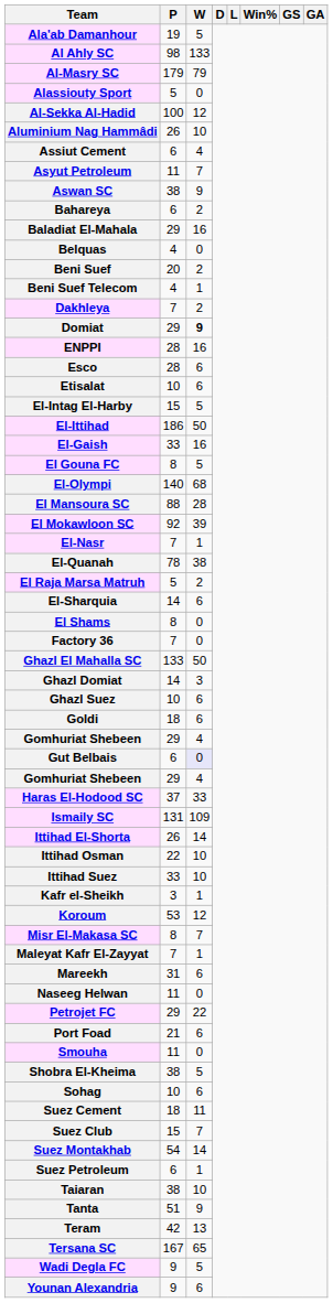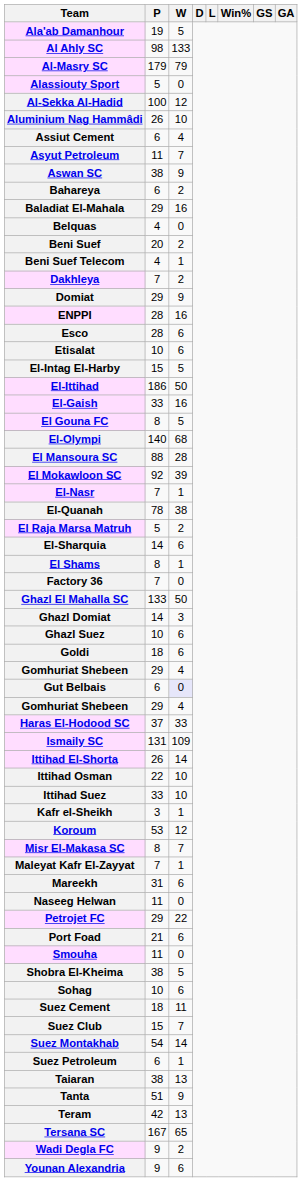 <table class="wikitable plainrowheaders sortable" style="text-align:center">
 <tr>
 <th scope="col">Team</th>
 <th scope="col">P</th>
 <th scope="col">W</th>
 <th scope="col">D</th>
 <th scope="col">L</th>
 <th scope="col">Win%</th>
 <th scope="col">GS</th>
 <th scope="col">GA</th>
 </tr>
 <tr>
 <th scope="row" style=background:#FFDDFF><a href='#'>Ala'ab Damanhour</a> <br></th>
 <td>19</td>
 <td>5</td>
 </tr>
 <tr>
 <th scope="row" style=background:#FFDDFF><a href='#'>Al Ahly SC</a> <br></th>
 <td>98</td>
 <td>133</td>
 </tr>
 <tr>
 <th scope="row" style=background:#FFDDFF><a href='#'>Al-Masry SC</a> <br></th>
 <td>179</td>
 <td>79</td>
 </tr>
 <tr>
 <th scope="row" style=background:#FFDDFF><a href='#'>Alassiouty Sport</a> <br></th>
 <td>5</td>
 <td>0</td>
 </tr>
 <tr>
 <th scope="row"><a href='#'>Al-Sekka Al-Hadid</a><br></th>
 <td>100</td>
 <td>12</td>
 </tr>
 <tr>
 <th scope="row"><a href='#'>Aluminium Nag Hammâdi</a><br></th>
 <td>26</td>
 <td>10</td>
 </tr>
 <tr>
 <th scope="row">Assiut Cement<br></th>
 <td>6</td>
 <td>4</td>
 </tr>
 <tr>
 <th scope="row"><a href='#'>Asyut Petroleum</a><br></th>
 <td>11</td>
 <td>7</td>
 </tr>
 <tr>
 <th scope="row"><a href='#'>Aswan SC</a><br></th>
 <td>38</td>
 <td>9</td>
 </tr>
 <tr>
 <th scope="row">Bahareya<br></th>
 <td>6</td>
 <td>2</td>
 </tr>
 <tr>
 <th scope="row">Baladiat El-Mahala<br></th>
 <td>29</td>
 <td>16</td>
 </tr>
 <tr>
 <th scope="row">Belquas<br></th>
 <td>4</td>
 <td>0</td>
 </tr>
 <tr>
 <th scope="row">Beni Suef<br></th>
 <td>20</td>
 <td>2</td>
 </tr>
 <tr>
 <th scope="row">Beni Suef Telecom<br></th>
 <td>4</td>
 <td>1</td>
 </tr>
 <tr>
 <th scope="row" style=background:#FFDDFF><a href='#'>Dakhleya</a> <br></th>
 <td>7</td>
 <td>2</td>
 </tr>
 <tr>
 <th scope="row">Domiat<br></th>
 <td>29</td>
-<td><strong>9</strong></td>
+<td>9</td>
 </tr>
 <tr>
 <th scope="row" style=background:#FFDDFF>ENPPI <br></th>
 <td>28</td>
 <td>16</td>
 </tr>
 <tr>
 <th scope="row">Esco<br></th>
 <td>28</td>
 <td>6</td>
 </tr>
 <tr>
 <th scope="row">Etisalat<br></th>
 <td>10</td>
 <td>6</td>
 </tr>
 <tr>
 <th scope="row">El-Intag El-Harby<br></th>
 <td>15</td>
 <td>5</td>
 </tr>
 <tr>
 <th scope="row" style=background:#FFDDFF><a href='#'>El-Ittihad</a> <br></th>
 <td>186</td>
 <td>50</td>
 </tr>
 <tr>
 <th scope="row" style=background:#FFDDFF><a href='#'>El-Gaish</a> <br></th>
 <td>33</td>
 <td>16</td>
 </tr>
 <tr>
 <th scope="row" style=background:#FFDDFF><a href='#'>El Gouna FC</a> <br></th>
 <td>8</td>
 <td>5</td>
 </tr>
 <tr>
 <th scope="row"><a href='#'>El-Olympi</a><br></th>
 <td>140</td>
 <td>68</td>
 </tr>
 <tr>
 <th scope="row"><a href='#'>El Mansoura SC</a><br></th>
 <td>88</td>
 <td>28</td>
 </tr>
 <tr>
 <th scope="row" style=background:#FFDDFF><a href='#'>El Mokawloon SC</a> <br></th>
 <td>92</td>
 <td>39</td>
 </tr>
 <tr>
 <th scope="row" style=background:#FFDDFF><a href='#'>El-Nasr</a> <br></th>
 <td>7</td>
 <td>1</td>
 </tr>
 <tr>
 <th scope="row">El-Quanah<br></th>
 <td>78</td>
 <td>38</td>
 </tr>
 <tr>
 <th scope="row" style=background:#FFDDFF><a href='#'>El Raja Marsa Matruh</a> <br></th>
 <td>5</td>
 <td>2</td>
 </tr>
 <tr>
 <th scope="row">El-Sharquia<br></th>
 <td>14</td>
 <td>6</td>
 </tr>
 <tr>
 <th scope="row"><a href='#'>El Shams</a><br></th>
 <td>8</td>
-<td>0</td>
+<td>1</td>
 </tr>
 <tr>
 <th scope="row">Factory 36<br></th>
 <td>7</td>
 <td>0</td>
 </tr>
 <tr>
 <th scope="row"><a href='#'>Ghazl El Mahalla SC</a><br></th>
 <td>133</td>
 <td>50</td>
 </tr>
 <tr>
 <th scope="row">Ghazl Domiat<br></th>
 <td>14</td>
 <td>3</td>
 </tr>
 <tr>
 <th scope="row">Ghazl Suez<br></th>
 <td>10</td>
 <td>6</td>
 </tr>
 <tr>
 <th scope="row">Goldi<br></th>
 <td>18</td>
 <td>6</td>
 </tr>
 <tr>
 <th scope="row">Gomhuriat Shebeen<br></th>
 <td>29</td>
 <td>4</td>
 </tr>
 <tr>
 <th scope="row">Gut Belbais<br></th>
 <td>6</td>
 <td style="background: lavender;">0</td>
 </tr>
 <tr>
 <th scope="row">Gomhuriat Shebeen<br></th>
 <td>29</td>
 <td>4</td>
 </tr>
 <tr>
 <th scope="row" style=background:#FFDDFF><a href='#'>Haras El-Hodood SC</a> <br></th>
 <td>37</td>
 <td>33</td>
 </tr>
 <tr>
 <th scope="row" style=background:#FFDDFF><a href='#'>Ismaily SC</a> <br></th>
 <td>131</td>
 <td>109</td>
 </tr>
 <tr>
 <th scope="row" style=background:#FFDDFF><a href='#'>Ittihad El-Shorta</a> <br></th>
 <td>26</td>
 <td>14</td>
 </tr>
 <tr>
 <th scope="row">Ittihad Osman<br></th>
 <td>22</td>
 <td>10</td>
 </tr>
 <tr>
 <th scope="row">Ittihad Suez<br></th>
 <td>33</td>
 <td>10</td>
 </tr>
 <tr>
 <th scope="row">Kafr el-Sheikh<br></th>
 <td>3</td>
 <td>1</td>
 </tr>
 <tr>
 <th scope="row"><a href='#'>Koroum</a><br></th>
 <td>53</td>
 <td>12</td>
 </tr>
 <tr>
 <th scope="row" style=background:#FFDDFF><a href='#'>Misr El-Makasa SC</a> <br></th>
 <td>8</td>
 <td>7</td>
 </tr>
 <tr>
 <th scope="row">Maleyat Kafr El-Zayyat<br></th>
 <td>7</td>
 <td>1</td>
 </tr>
 <tr>
 <th scope="row">Mareekh<br></th>
 <td>31</td>
 <td>6</td>
 </tr>
 <tr>
 <th scope="row">Naseeg Helwan<br></th>
 <td>11</td>
 <td>0</td>
 </tr>
 <tr>
 <th scope="row" style=background:#FFDDFF><a href='#'>Petrojet FC</a> <br></th>
 <td>29</td>
 <td>22</td>
 </tr>
 <tr>
 <th scope="row">Port Foad<br></th>
 <td>21</td>
 <td>6</td>
 </tr>
 <tr>
 <th scope="row" style=background:#FFDDFF><a href='#'>Smouha</a> <br></th>
 <td>11</td>
 <td>0</td>
 </tr>
 <tr>
 <th scope="row">Shobra El-Kheima<br></th>
 <td>38</td>
 <td>5</td>
 </tr>
 <tr>
 <th scope="row">Sohag<br></th>
 <td>10</td>
 <td>6</td>
 </tr>
 <tr>
 <th scope="row">Suez Cement<br></th>
 <td>18</td>
 <td>11</td>
 </tr>
 <tr>
 <th scope="row">Suez Club<br></th>
 <td>15</td>
 <td>7</td>
 </tr>
 <tr>
 <th scope="row"><a href='#'>Suez Montakhab</a><br></th>
 <td>54</td>
 <td>14</td>
 </tr>
 <tr>
 <th scope="row">Suez Petroleum<br></th>
 <td>6</td>
 <td>1</td>
 </tr>
 <tr>
 <th scope="row">Taiaran<br></th>
 <td>38</td>
-<td>10</td>
+<td>13</td>
 </tr>
 <tr>
 <th scope="row">Tanta<br></th>
 <td>51</td>
 <td>9</td>
 </tr>
 <tr>
 <th scope="row">Teram<br></th>
 <td>42</td>
 <td>13</td>
 </tr>
 <tr>
 <th scope="row"><a href='#'>Tersana SC</a><br></th>
 <td>167</td>
 <td>65</td>
 </tr>
 <tr>
 <th scope="row" style=background:#FFDDFF><a href='#'>Wadi Degla FC</a> <br></th>
 <td>9</td>
-<td>5</td>
+<td>2</td>
 </tr>
 <tr>
 <th scope="row"><a href='#'>Younan Alexandria</a><br></th>
 <td>9</td>
 <td>6</td>
 </tr>
 </table>
